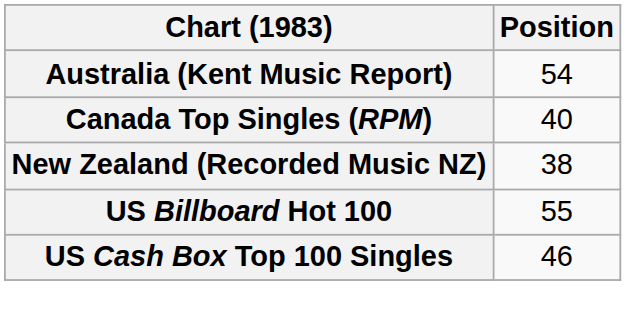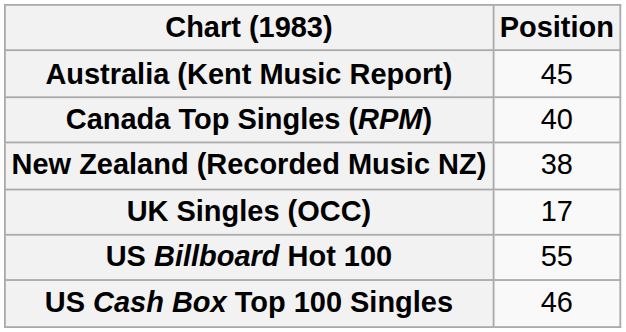 <table class="wikitable sortable plainrowheaders" style="text-align:center">
 <tr>
 <th scope="col">Chart (1983)</th>
 <th scope="col">Position</th>
 </tr>
 <tr>
 <th scope="row">Australia (Kent Music Report)</th>
-<td>54</td>
+<td>45</td>
 </tr>
 <tr>
 <th scope="row">Canada Top Singles (<em>RPM</em>)</th>
 <td>40</td>
 </tr>
 <tr>
 <th scope="row">New Zealand (Recorded Music NZ)</th>
 <td>38</td>
 </tr>
 <tr>
+<th scope="row">UK Singles (OCC)</th>
+<td>17</td>
+</tr>
+<tr>
 <th scope="row">US <em>Billboard</em> Hot 100</th>
 <td>55</td>
 </tr>
 <tr>
 <th scope="row">US <em>Cash Box</em> Top 100 Singles</th>
 <td>46</td>
 </tr>
 </table>
